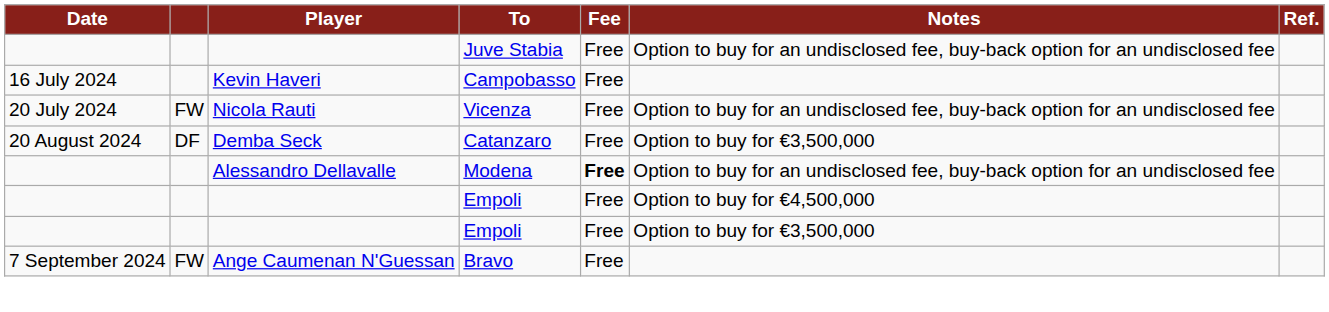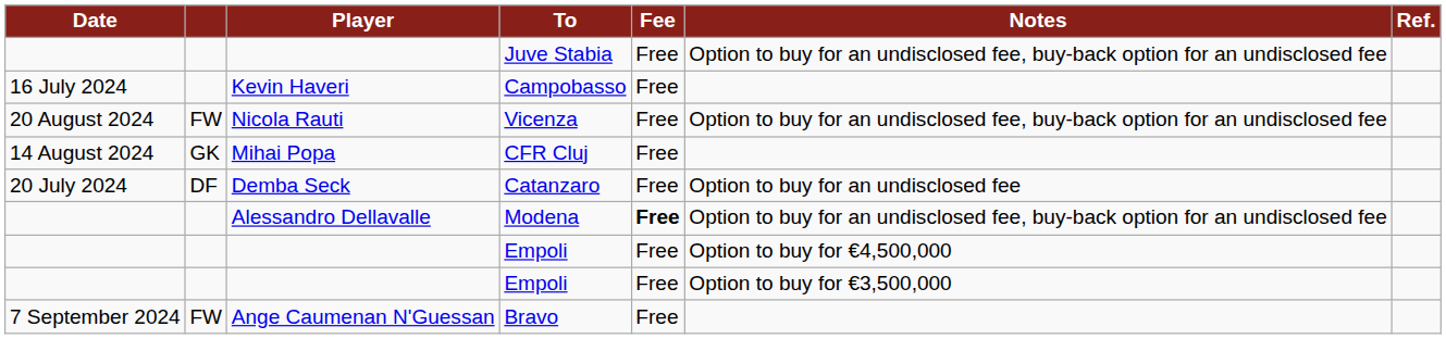 <table class="wikitable plainrowheaders">
 <tr>
 <th style="background:#881F19; color:white; text-align:center;"><strong>Date</strong></th>
 <th style="background:#881F19; color:white; text-align:center;"><strong></strong></th>
 <th style="background:#881F19; color:white; text-align:center;"><strong>Player</strong></th>
 <th style="background:#881F19; color:white; text-align:center;"><strong>To</strong></th>
 <th style="background:#881F19; color:white; text-align:center;"><strong>Fee</strong></th>
 <th style="background:#881F19; color:white; text-align:center;"><strong>Notes</strong></th>
 <th style="background:#881F19; color:white; text-align:center;"><strong>Ref.</strong></th>
 </tr>
 <tr>
 <td></td>
 <td align="center"></td>
 <td> </td>
 <td> <a href='#'>Juve Stabia</a></td>
 <td>Free</td>
 <td>Option to buy for an undisclosed fee, buy-back option for an undisclosed fee</td>
 <td></td>
 </tr>
 <tr>
 <td>16 July 2024</td>
 <td align="center"></td>
 <td> <a href='#'>Kevin Haveri</a></td>
 <td> <a href='#'>Campobasso</a></td>
 <td>Free</td>
 <td></td>
 <td></td>
 </tr>
 <tr>
-<td>20 July 2024</td>
+<td>20 August 2024</td>
 <td>FW</td>
 <td> <a href='#'>Nicola Rauti</a></td>
 <td> <a href='#'>Vicenza</a></td>
 <td>Free</td>
 <td>Option to buy for an undisclosed fee, buy-back option for an undisclosed fee</td>
 <td></td>
 </tr>
 <tr>
-<td>20 August 2024</td>
+<td>14 August 2024</td>
+<td>GK</td>
+<td> <a href='#'>Mihai Popa</a></td>
+<td> <a href='#'>CFR Cluj</a></td>
+<td>Free</td>
+<td></td>
+<td></td>
+</tr>
+<tr>
+<td>20 July 2024</td>
 <td>DF</td>
 <td> <a href='#'>Demba Seck</a></td>
 <td> <a href='#'>Catanzaro</a></td>
 <td>Free</td>
-<td>Option to buy for €3,500,000</td>
+<td>Option to buy for an undisclosed fee</td>
 <td></td>
 </tr>
 <tr>
 <td></td>
 <td></td>
 <td> <a href='#'>Alessandro Dellavalle</a></td>
 <td> <a href='#'>Modena</a></td>
 <td><strong>Free</strong></td>
 <td>Option to buy for an undisclosed fee, buy-back option for an undisclosed fee</td>
 <td></td>
 </tr>
 <tr>
 <td></td>
 <td></td>
 <td> </td>
 <td> <a href='#'>Empoli</a></td>
 <td>Free</td>
 <td>Option to buy for €4,500,000</td>
 <td></td>
 </tr>
 <tr>
 <td></td>
 <td></td>
 <td> </td>
 <td> <a href='#'>Empoli</a></td>
 <td>Free</td>
 <td>Option to buy for €3,500,000</td>
 <td></td>
 </tr>
 <tr>
 <td>7 September 2024</td>
 <td>FW</td>
 <td> <a href='#'>Ange Caumenan N'Guessan</a></td>
 <td> <a href='#'>Bravo</a></td>
 <td>Free</td>
 <td></td>
 <td></td>
 </tr>
 </table>
